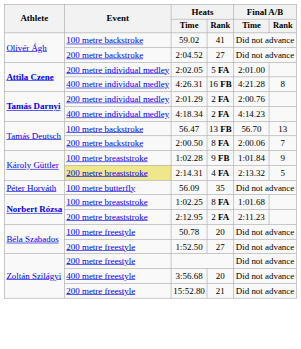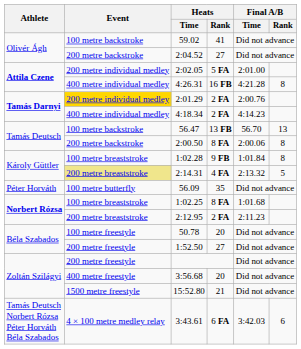 <table class="wikitable" style="font-size:90%">
 <tr>
 <th rowspan="2">Athlete</th>
 <th rowspan="2">Event</th>
 <th colspan=2>Heats</th>
 <th colspan=2>Final A/B</th>
 </tr>
 <tr style="font-size:95%">
 <th>Time</th>
 <th>Rank</th>
 <th>Time</th>
 <th>Rank</th>
 </tr>
 <tr align=center>
 <td align=left rowspan=2><a href='#'>Olivér Ágh</a></td>
 <td align=left><a href='#'>100 metre backstroke</a></td>
 <td>59.02</td>
 <td>41</td>
 <td colspan=2>Did not advance</td>
 </tr>
 <tr align=center>
 <td align=left><a href='#'>200 metre backstroke</a></td>
 <td>2:04.52</td>
 <td>27</td>
 <td colspan=2>Did not advance</td>
 </tr>
 <tr align=center>
 <td align=left rowspan=2><strong><a href='#'>Attila Czene</a></strong></td>
 <td align=left><a href='#'>200 metre individual medley</a></td>
 <td>2:02.05</td>
 <td>5 <strong>FA</strong></td>
 <td>2:01.00</td>
 <td></td>
 </tr>
 <tr align=center>
 <td align=left><a href='#'>400 metre individual medley</a></td>
 <td>4:26.31</td>
 <td>16 <strong>FB</strong></td>
 <td>4:21.28</td>
 <td>8</td>
 </tr>
 <tr align=center>
 <td align=left rowspan=2><strong><a href='#'>Tamás Darnyi</a></strong></td>
-<td align=left><a href='#'>200 metre individual medley</a></td>
+<td align=left style="background: gold;"><a href='#'>200 metre individual medley</a></td>
 <td>2:01.29</td>
 <td>2 <strong>FA</strong></td>
 <td>2:00.76</td>
 <td></td>
 </tr>
 <tr align=center>
 <td align=left><a href='#'>400 metre individual medley</a></td>
 <td>4:18.34</td>
 <td>2 <strong>FA</strong></td>
 <td>4:14.23</td>
 <td></td>
 </tr>
 <tr align=center>
 <td align=left rowspan=2><a href='#'>Tamás Deutsch</a></td>
 <td align=left><a href='#'>100 metre backstroke</a></td>
 <td>56.47</td>
 <td>13 <strong>FB</strong></td>
 <td>56.70</td>
 <td>13</td>
 </tr>
 <tr align=center>
 <td align=left><a href='#'>200 metre backstroke</a></td>
 <td>2:00.50</td>
 <td>8 <strong>FA</strong></td>
 <td>2:00.06</td>
-<td>7</td>
+<td>8</td>
 </tr>
 <tr align=center>
 <td align=left rowspan=2><a href='#'>Károly Güttler</a></td>
 <td align=left><a href='#'>100 metre breaststroke</a></td>
 <td>1:02.28</td>
 <td>9 <strong>FB</strong></td>
 <td>1:01.84</td>
-<td>9</td>
+<td>8</td>
 </tr>
 <tr align=center>
 <td align=left style="background: khaki;"><a href='#'>200 metre breaststroke</a></td>
 <td>2:14.31</td>
 <td>4 <strong>FA</strong></td>
 <td>2:13.32</td>
 <td>5</td>
 </tr>
 <tr align=center>
 <td align=left><a href='#'>Péter Horváth</a></td>
 <td align=left><a href='#'>100 metre butterfly</a></td>
 <td>56.09</td>
 <td>35</td>
 <td colspan=2>Did not advance</td>
 </tr>
 <tr align=center>
 <td align=left rowspan=2><strong><a href='#'>Norbert Rózsa</a></strong></td>
 <td align=left><a href='#'>100 metre breaststroke</a></td>
 <td>1:02.25</td>
 <td>8 <strong>FA</strong></td>
 <td>1:01.68</td>
 <td></td>
 </tr>
 <tr align=center>
 <td align=left><a href='#'>200 metre breaststroke</a></td>
 <td>2:12.95</td>
 <td>2 <strong>FA</strong></td>
 <td>2:11.23</td>
 <td></td>
 </tr>
 <tr align=center>
 <td align=left rowspan=2><a href='#'>Béla Szabados</a></td>
 <td align=left><a href='#'>100 metre freestyle</a></td>
 <td>50.78</td>
 <td>20</td>
 <td colspan=2>Did not advance</td>
 </tr>
 <tr align=center>
 <td align=left><a href='#'>200 metre freestyle</a></td>
 <td>1:52.50</td>
 <td>27</td>
 <td colspan=2>Did not advance</td>
 </tr>
 <tr align=center>
 <td align=left rowspan=3><a href='#'>Zoltán Szilágyi</a></td>
 <td align=left><a href='#'>200 metre freestyle</a></td>
 <td colspan=2></td>
 <td colspan=2>Did not advance</td>
 </tr>
 <tr align=center>
 <td align=left><a href='#'>400 metre freestyle</a></td>
 <td>3:56.68</td>
 <td>20</td>
 <td colspan=2>Did not advance</td>
 </tr>
 <tr align=center>
-<td align=left><a href='#'>200 metre freestyle</a></td>
+<td align=left><a href='#'>1500 metre freestyle</a></td>
 <td>15:52.80</td>
 <td>21</td>
 <td colspan=2>Did not advance</td>
 </tr>
+<tr align=center>
+<td align=left><a href='#'>Tamás Deutsch</a><br><a href='#'>Norbert Rózsa</a><br><a href='#'>Péter Horváth</a><br><a href='#'>Béla Szabados</a></td>
+<td align=left><a href='#'>4 × 100 metre medley relay</a></td>
+<td>3:43.61</td>
+<td>6 <strong>FA</strong></td>
+<td>3:42.03</td>
+<td>6</td>
+</tr>
 </table>
